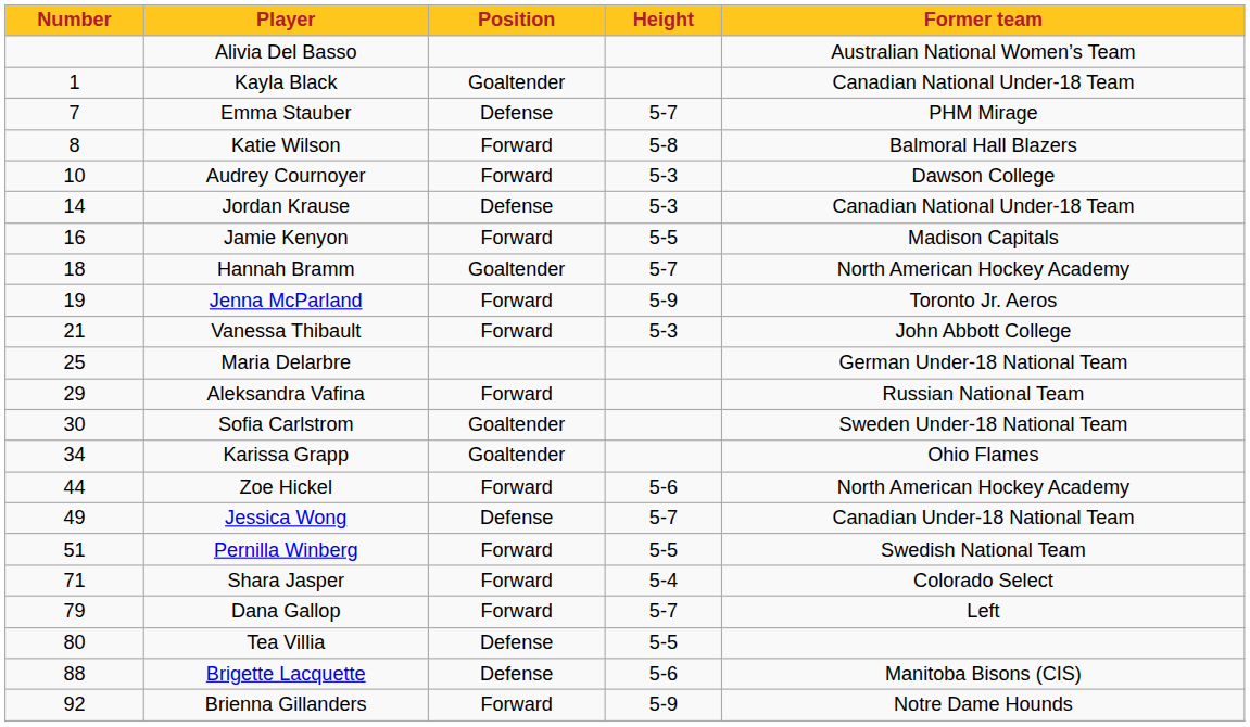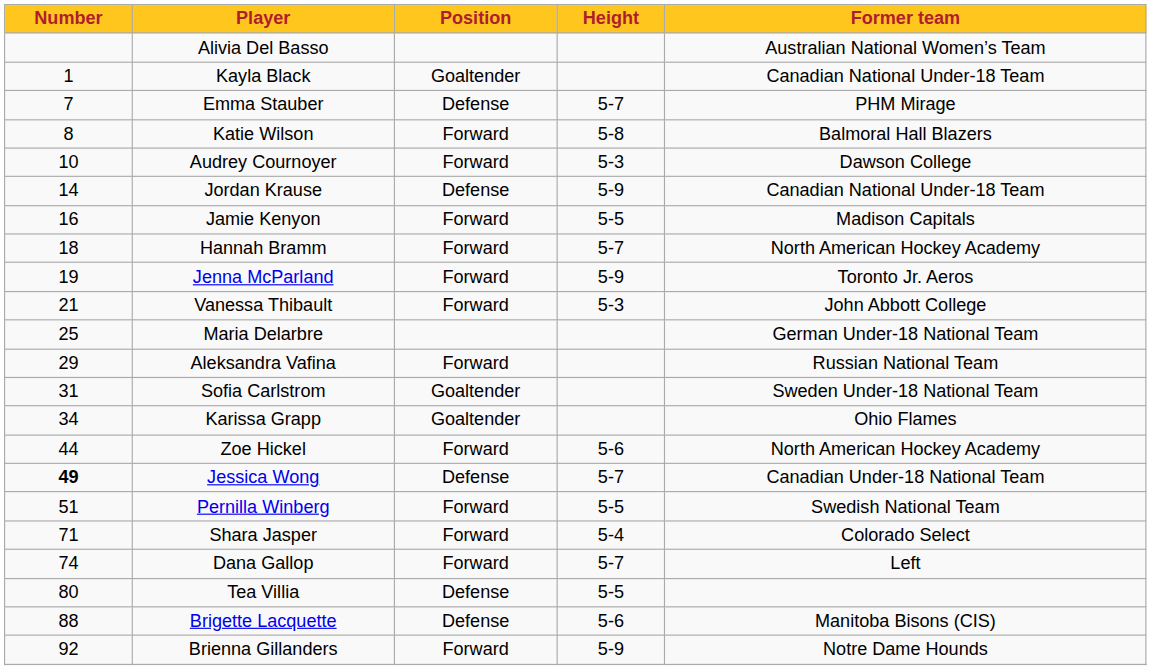 <table class="wikitable" width="80%">
 <tr align="center"  style=" background:#FFC61E;color:#AF1E2D;">
 <td><strong>Number</strong></td>
 <td><strong>Player</strong></td>
 <td><strong>Position</strong></td>
 <td><strong>Height</strong></td>
 <td><strong>Former team</strong></td>
 </tr>
 <tr align="center" bgcolor="">
 <td></td>
 <td>Alivia Del Basso</td>
 <td></td>
 <td></td>
 <td>Australian National Women’s Team</td>
 </tr>
 <tr align="center" bgcolor="">
 <td>1</td>
 <td>Kayla Black</td>
 <td>Goaltender</td>
 <td></td>
 <td>Canadian National Under-18 Team</td>
 </tr>
 <tr align="center" bgcolor="">
 <td>7</td>
 <td>Emma Stauber</td>
 <td>Defense</td>
 <td>5-7</td>
 <td>PHM Mirage</td>
 </tr>
 <tr align="center" bgcolor="">
 <td>8</td>
 <td>Katie Wilson</td>
 <td>Forward</td>
 <td>5-8</td>
 <td>Balmoral Hall Blazers</td>
 </tr>
 <tr align="center" bgcolor="">
 <td>10</td>
 <td>Audrey Cournoyer</td>
 <td>Forward</td>
 <td>5-3</td>
 <td>Dawson College</td>
 </tr>
 <tr align="center" bgcolor="">
 <td>14</td>
 <td>Jordan Krause</td>
 <td>Defense</td>
-<td>5-3</td>
+<td>5-9</td>
 <td>Canadian National Under-18 Team</td>
 </tr>
 <tr align="center" bgcolor="">
 <td>16</td>
 <td>Jamie Kenyon</td>
 <td>Forward</td>
 <td>5-5</td>
 <td>Madison Capitals</td>
 </tr>
 <tr align="center" bgcolor="">
 <td>18</td>
 <td>Hannah Bramm</td>
-<td>Goaltender</td>
+<td>Forward</td>
 <td>5-7</td>
 <td>North American Hockey Academy</td>
 </tr>
 <tr align="center" bgcolor="">
 <td>19</td>
 <td><a href='#'>Jenna McParland</a></td>
 <td>Forward</td>
 <td>5-9</td>
 <td>Toronto Jr. Aeros</td>
 </tr>
 <tr align="center" bgcolor="">
 <td>21</td>
 <td>Vanessa Thibault</td>
 <td>Forward</td>
 <td>5-3</td>
 <td>John Abbott College</td>
 </tr>
 <tr align="center" bgcolor="">
 <td>25</td>
 <td>Maria Delarbre</td>
 <td></td>
 <td></td>
 <td>German Under-18 National Team</td>
 </tr>
 <tr align="center" bgcolor="">
 <td>29</td>
 <td>Aleksandra Vafina</td>
 <td>Forward</td>
 <td></td>
 <td>Russian National Team</td>
 </tr>
 <tr align="center" bgcolor="">
-<td>30</td>
+<td>31</td>
 <td>Sofia Carlstrom</td>
 <td>Goaltender</td>
 <td></td>
 <td>Sweden Under-18 National Team</td>
 </tr>
 <tr align="center" bgcolor="">
 <td>34</td>
 <td>Karissa Grapp</td>
 <td>Goaltender</td>
 <td></td>
 <td>Ohio Flames</td>
 </tr>
 <tr align="center" bgcolor="">
 <td>44</td>
 <td>Zoe Hickel</td>
 <td>Forward</td>
 <td>5-6</td>
 <td>North American Hockey Academy</td>
 </tr>
 <tr align="center" bgcolor="">
-<td>49</td>
+<td><strong>49</strong></td>
 <td><a href='#'>Jessica Wong</a></td>
 <td>Defense</td>
 <td>5-7</td>
 <td>Canadian Under-18 National Team</td>
 </tr>
 <tr align="center" bgcolor="">
 <td>51</td>
 <td><a href='#'>Pernilla Winberg</a></td>
 <td>Forward</td>
 <td>5-5</td>
 <td>Swedish National Team</td>
 </tr>
 <tr align="center" bgcolor="">
 <td>71</td>
 <td>Shara Jasper</td>
 <td>Forward</td>
 <td>5-4</td>
 <td>Colorado Select</td>
 </tr>
 <tr align="center" bgcolor="">
-<td>79</td>
+<td>74</td>
 <td>Dana Gallop</td>
 <td>Forward</td>
 <td>5-7</td>
 <td>Left</td>
 </tr>
 <tr align="center" bgcolor="">
 <td>80</td>
 <td>Tea Villia</td>
 <td>Defense</td>
 <td>5-5</td>
 <td></td>
 </tr>
 <tr align="center" bgcolor="">
 <td>88</td>
 <td><a href='#'>Brigette Lacquette</a></td>
 <td>Defense</td>
 <td>5-6</td>
 <td>Manitoba Bisons (CIS)</td>
 </tr>
 <tr align="center" bgcolor="">
 <td>92</td>
 <td>Brienna Gillanders</td>
 <td>Forward</td>
 <td>5-9</td>
 <td>Notre Dame Hounds</td>
 </tr>
 <tr align="center" bgcolor="">
 </tr>
 </table>
